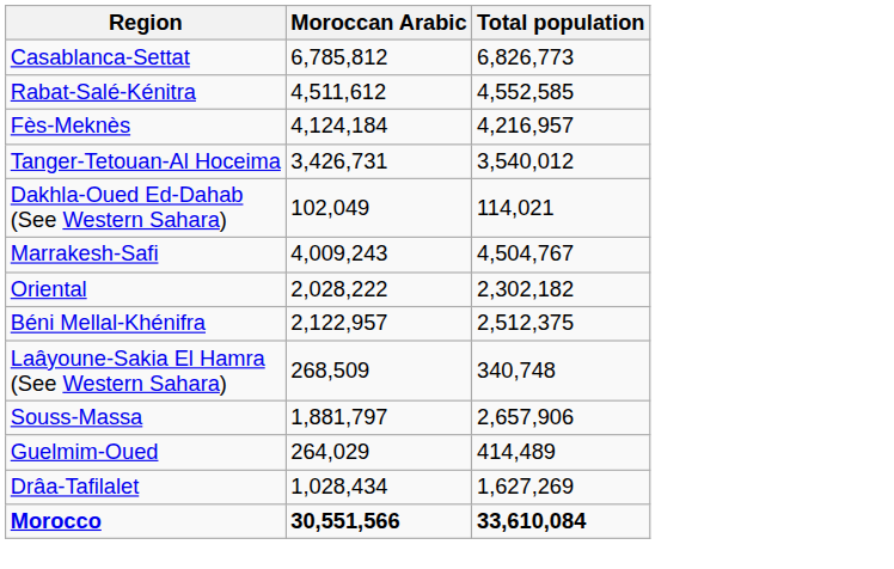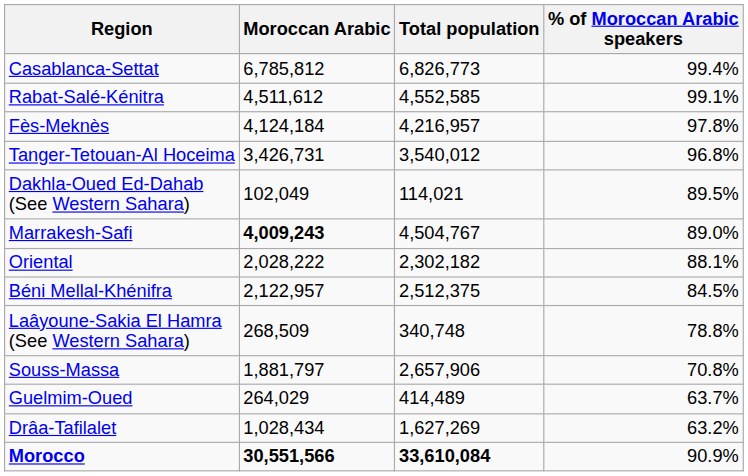 <table class="wikitable sortable" style="margin:1em Left 1em auto;">
 <tr>
 <th scope="col">Region</th>
 <th scope="col">Moroccan Arabic</th>
 <th scope="col">Total population</th>
+<th scope="col">% of <a href='#'>Moroccan Arabic</a><br>speakers</th>
 </tr>
 <tr>
 <td><a href='#'>Casablanca-Settat</a></td>
 <td>6,785,812</td>
 <td>6,826,773</td>
+<td align="right">99.4%</td>
 </tr>
 <tr>
 <td><a href='#'>Rabat-Salé-Kénitra</a></td>
 <td>4,511,612</td>
 <td>4,552,585</td>
+<td align="right">99.1%</td>
 </tr>
 <tr>
 <td><a href='#'>Fès-Meknès</a></td>
 <td>4,124,184</td>
 <td>4,216,957</td>
+<td align="right">97.8%</td>
 </tr>
 <tr>
 <td><a href='#'>Tanger-Tetouan-Al Hoceima</a></td>
 <td>3,426,731</td>
 <td>3,540,012</td>
+<td align="right">96.8%</td>
 </tr>
 <tr>
 <td><a href='#'>Dakhla-Oued Ed-Dahab</a><br>(See <a href='#'>Western Sahara</a>)</td>
 <td>102,049</td>
 <td>114,021</td>
+<td align="right">89.5%</td>
 </tr>
 <tr>
 <td><a href='#'>Marrakesh-Safi</a></td>
-<td>4,009,243</td>
+<td><strong>4,009,243</strong></td>
 <td>4,504,767</td>
+<td align="right">89.0%</td>
 </tr>
 <tr>
 <td><a href='#'>Oriental</a></td>
 <td>2,028,222</td>
 <td>2,302,182</td>
+<td align="right">88.1%</td>
 </tr>
 <tr>
 <td><a href='#'>Béni Mellal-Khénifra</a></td>
 <td>2,122,957</td>
 <td>2,512,375</td>
+<td align="right">84.5%</td>
 </tr>
 <tr>
 <td><a href='#'>Laâyoune-Sakia El Hamra</a> <br>(See <a href='#'>Western Sahara</a>)</td>
 <td>268,509</td>
 <td>340,748</td>
+<td align="right">78.8%</td>
 </tr>
 <tr>
 <td><a href='#'>Souss-Massa</a></td>
 <td>1,881,797</td>
 <td>2,657,906</td>
+<td align="right">70.8%</td>
 </tr>
 <tr>
 <td><a href='#'>Guelmim-Oued</a></td>
 <td>264,029</td>
 <td>414,489</td>
+<td align="right">63.7%</td>
 </tr>
 <tr>
 <td><a href='#'>Drâa-Tafilalet</a></td>
 <td>1,028,434</td>
 <td>1,627,269</td>
+<td align="right">63.2%</td>
 </tr>
 <tr>
 <td><strong><a href='#'>Morocco</a></strong></td>
 <td><strong>30,551,566</strong></td>
 <td><strong>33,610,084</strong></td>
+<td align="right">90.9%</td>
 </tr>
 </table>
